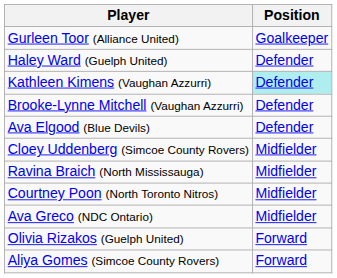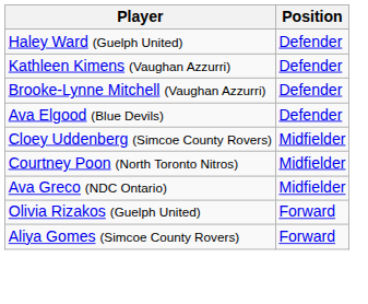 <table class="wikitable">
 <tr>
 <th>Player</th>
 <th>Position</th>
-</tr>
-<tr>
-<td><a href='#'>Gurleen Toor</a> <small>(Alliance United)</small></td>
-<td><a href='#'>Goalkeeper</a></td>
 </tr>
 <tr>
 <td><a href='#'>Haley Ward</a> <small>(Guelph United)</small></td>
 <td><a href='#'>Defender</a></td>
 </tr>
 <tr>
 <td><a href='#'>Kathleen Kimens</a> <small>(Vaughan Azzurri)</small></td>
-<td style="background: paleturquoise;"><a href='#'>Defender</a></td>
+<td><a href='#'>Defender</a></td>
 </tr>
 <tr>
 <td><a href='#'>Brooke-Lynne Mitchell</a> <small>(Vaughan Azzurri)</small></td>
 <td><a href='#'>Defender</a></td>
 </tr>
 <tr>
 <td><a href='#'>Ava Elgood</a> <small>(Blue Devils)</small></td>
 <td><a href='#'>Defender</a></td>
 </tr>
 <tr>
 <td><a href='#'>Cloey Uddenberg</a> <small>(Simcoe County Rovers)</small></td>
-<td><a href='#'>Midfielder</a></td>
-</tr>
-<tr>
-<td><a href='#'>Ravina Braich</a> <small>(North Mississauga)</small></td>
 <td><a href='#'>Midfielder</a></td>
 </tr>
 <tr>
 <td><a href='#'>Courtney Poon</a> <small>(North Toronto Nitros)</small></td>
 <td><a href='#'>Midfielder</a></td>
 </tr>
 <tr>
 <td><a href='#'>Ava Greco</a> <small>(NDC Ontario)</small></td>
 <td><a href='#'>Midfielder</a></td>
 </tr>
 <tr>
 <td><a href='#'>Olivia Rizakos</a> <small>(Guelph United)</small></td>
 <td><a href='#'>Forward</a></td>
 </tr>
 <tr>
 <td><a href='#'>Aliya Gomes</a> <small>(Simcoe County Rovers)</small></td>
 <td><a href='#'>Forward</a></td>
 </tr>
 </table>
